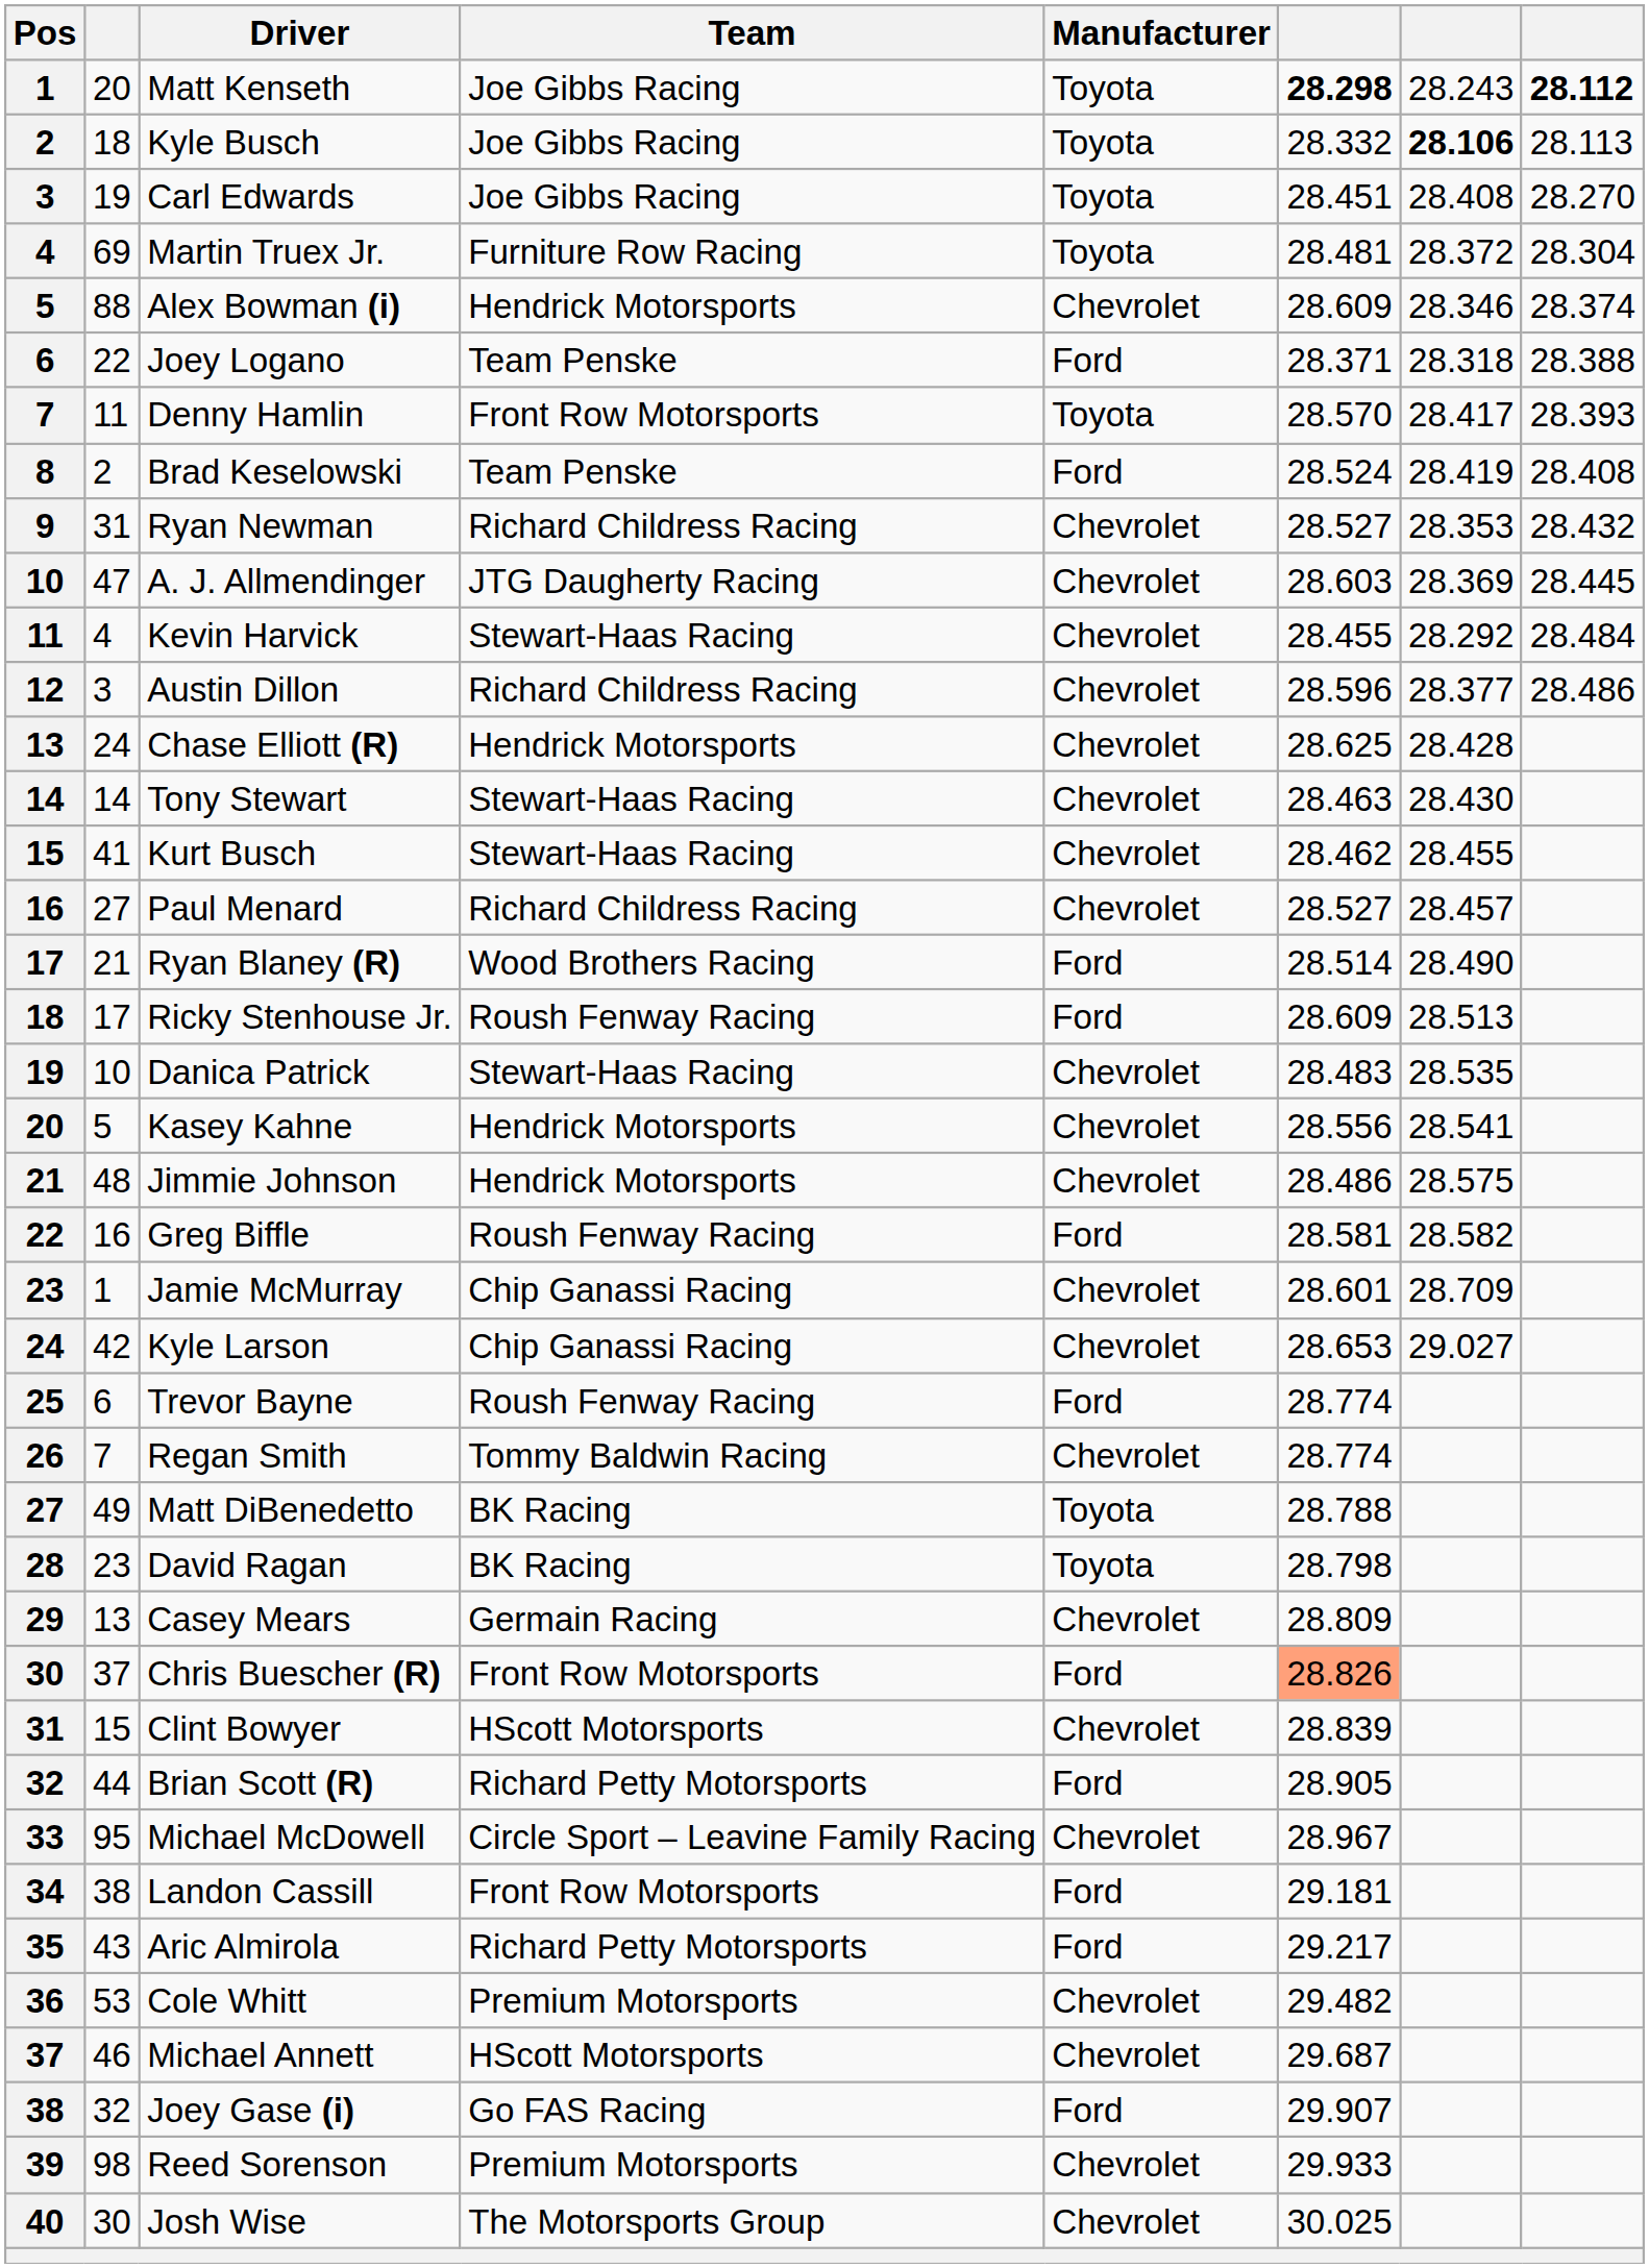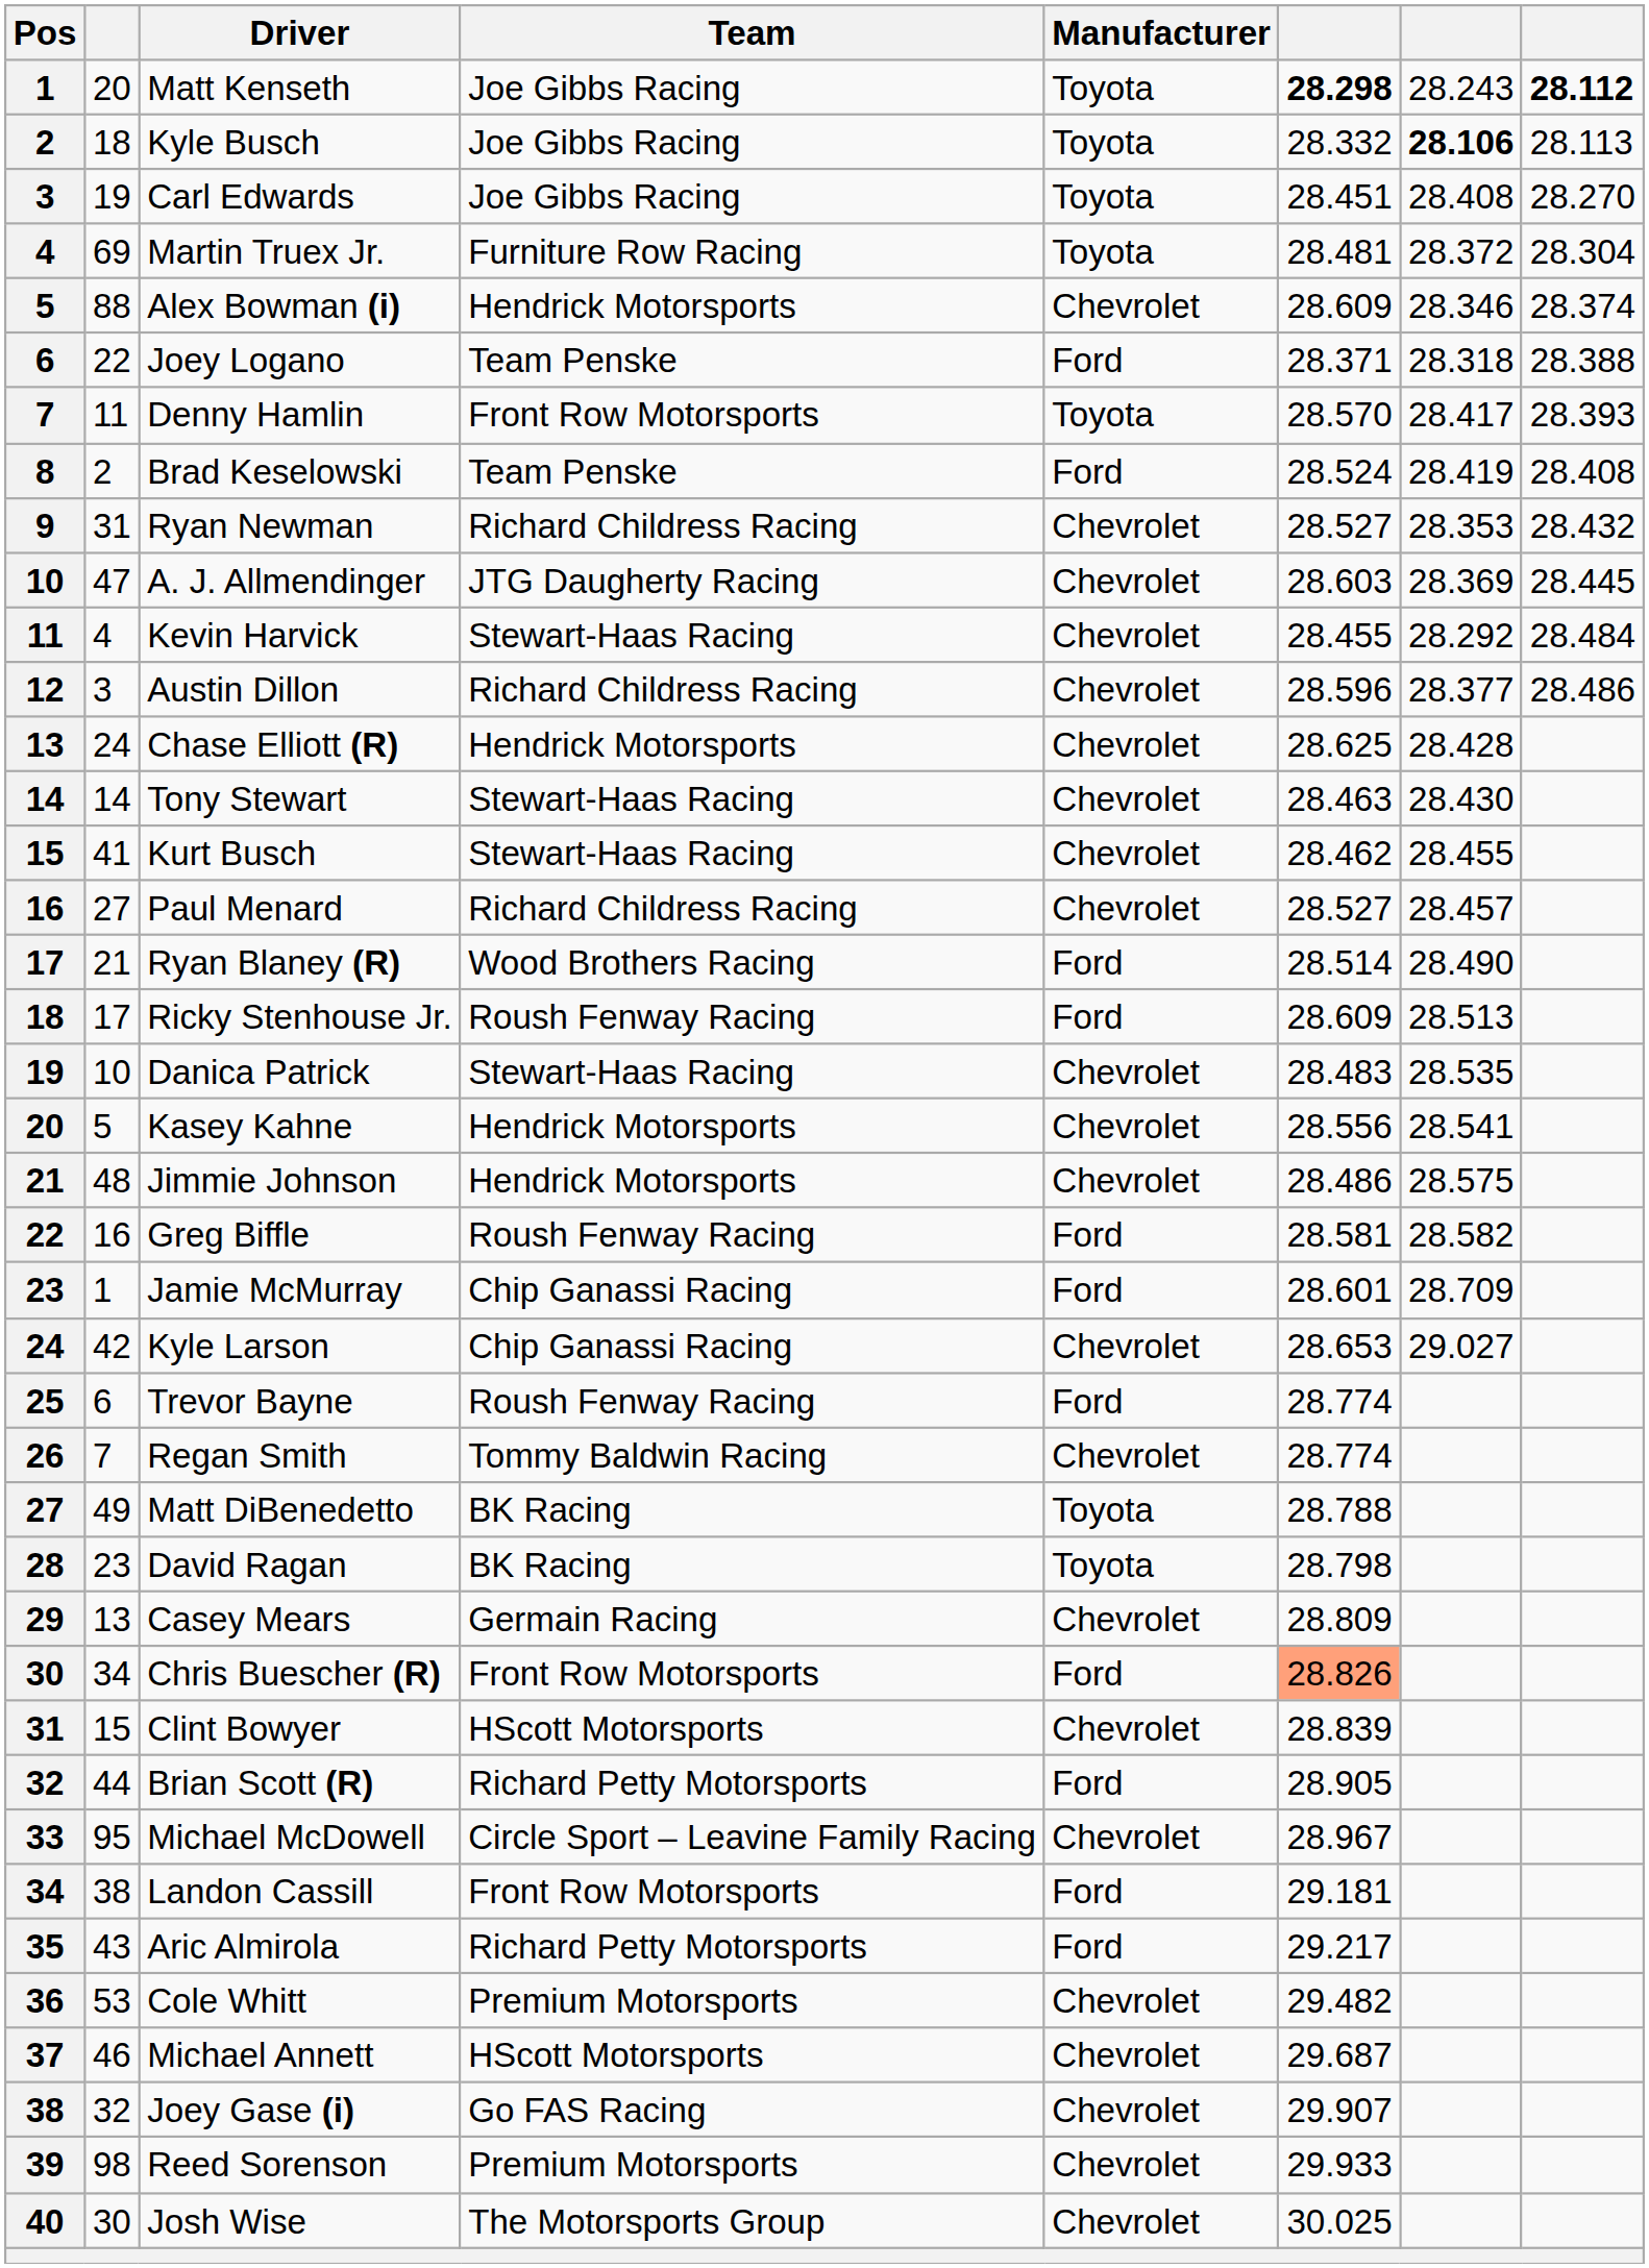 <table class="wikitable" style="font-size:95%">
 <tr>
 <th>Pos</th>
 <th></th>
 <th>Driver</th>
 <th>Team</th>
 <th>Manufacturer</th>
 <th></th>
 <th></th>
 <th></th>
 </tr>
 <tr>
 <th>1</th>
 <td>20</td>
 <td>Matt Kenseth</td>
 <td>Joe Gibbs Racing</td>
 <td>Toyota</td>
 <td><strong>28.298</strong></td>
 <td>28.243</td>
 <td><strong>28.112</strong></td>
 </tr>
 <tr>
 <th>2</th>
 <td>18</td>
 <td>Kyle Busch</td>
 <td>Joe Gibbs Racing</td>
 <td>Toyota</td>
 <td>28.332</td>
 <td><strong>28.106</strong></td>
 <td>28.113</td>
 </tr>
 <tr>
 <th>3</th>
 <td>19</td>
 <td>Carl Edwards</td>
 <td>Joe Gibbs Racing</td>
 <td>Toyota</td>
 <td>28.451</td>
 <td>28.408</td>
 <td>28.270</td>
 </tr>
 <tr>
 <th>4</th>
 <td>69</td>
 <td>Martin Truex Jr.</td>
 <td>Furniture Row Racing</td>
 <td>Toyota</td>
 <td>28.481</td>
 <td>28.372</td>
 <td>28.304</td>
 </tr>
 <tr>
 <th>5</th>
 <td>88</td>
 <td>Alex Bowman <strong>(i)</strong></td>
 <td>Hendrick Motorsports</td>
 <td>Chevrolet</td>
 <td>28.609</td>
 <td>28.346</td>
 <td>28.374</td>
 </tr>
 <tr>
 <th>6</th>
 <td>22</td>
 <td>Joey Logano</td>
 <td>Team Penske</td>
 <td>Ford</td>
 <td>28.371</td>
 <td>28.318</td>
 <td>28.388</td>
 </tr>
 <tr>
 <th>7</th>
 <td>11</td>
 <td>Denny Hamlin</td>
 <td>Front Row Motorsports</td>
 <td>Toyota</td>
 <td>28.570</td>
 <td>28.417</td>
 <td>28.393</td>
 </tr>
 <tr>
 <th>8</th>
 <td>2</td>
 <td>Brad Keselowski</td>
 <td>Team Penske</td>
 <td>Ford</td>
 <td>28.524</td>
 <td>28.419</td>
 <td>28.408</td>
 </tr>
 <tr>
 <th>9</th>
 <td>31</td>
 <td>Ryan Newman</td>
 <td>Richard Childress Racing</td>
 <td>Chevrolet</td>
 <td>28.527</td>
 <td>28.353</td>
 <td>28.432</td>
 </tr>
 <tr>
 <th>10</th>
 <td>47</td>
 <td>A. J. Allmendinger</td>
 <td>JTG Daugherty Racing</td>
 <td>Chevrolet</td>
 <td>28.603</td>
 <td>28.369</td>
 <td>28.445</td>
 </tr>
 <tr>
 <th>11</th>
 <td>4</td>
 <td>Kevin Harvick</td>
 <td>Stewart-Haas Racing</td>
 <td>Chevrolet</td>
 <td>28.455</td>
 <td>28.292</td>
 <td>28.484</td>
 </tr>
 <tr>
 <th>12</th>
 <td>3</td>
 <td>Austin Dillon</td>
 <td>Richard Childress Racing</td>
 <td>Chevrolet</td>
 <td>28.596</td>
 <td>28.377</td>
 <td>28.486</td>
 </tr>
 <tr>
 <th>13</th>
 <td>24</td>
 <td>Chase Elliott <strong>(R)</strong></td>
 <td>Hendrick Motorsports</td>
 <td>Chevrolet</td>
 <td>28.625</td>
 <td>28.428</td>
 <td></td>
 </tr>
 <tr>
 <th>14</th>
 <td>14</td>
 <td>Tony Stewart</td>
 <td>Stewart-Haas Racing</td>
 <td>Chevrolet</td>
 <td>28.463</td>
 <td>28.430</td>
 <td></td>
 </tr>
 <tr>
 <th>15</th>
 <td>41</td>
 <td>Kurt Busch</td>
 <td>Stewart-Haas Racing</td>
 <td>Chevrolet</td>
 <td>28.462</td>
 <td>28.455</td>
 <td></td>
 </tr>
 <tr>
 <th>16</th>
 <td>27</td>
 <td>Paul Menard</td>
 <td>Richard Childress Racing</td>
 <td>Chevrolet</td>
 <td>28.527</td>
 <td>28.457</td>
 <td></td>
 </tr>
 <tr>
 <th>17</th>
 <td>21</td>
 <td>Ryan Blaney <strong>(R)</strong></td>
 <td>Wood Brothers Racing</td>
 <td>Ford</td>
 <td>28.514</td>
 <td>28.490</td>
 <td></td>
 </tr>
 <tr>
 <th>18</th>
 <td>17</td>
 <td>Ricky Stenhouse Jr.</td>
 <td>Roush Fenway Racing</td>
 <td>Ford</td>
 <td>28.609</td>
 <td>28.513</td>
 <td></td>
 </tr>
 <tr>
 <th>19</th>
 <td>10</td>
 <td>Danica Patrick</td>
 <td>Stewart-Haas Racing</td>
 <td>Chevrolet</td>
 <td>28.483</td>
 <td>28.535</td>
 <td></td>
 </tr>
 <tr>
 <th>20</th>
 <td>5</td>
 <td>Kasey Kahne</td>
 <td>Hendrick Motorsports</td>
 <td>Chevrolet</td>
 <td>28.556</td>
 <td>28.541</td>
 <td></td>
 </tr>
 <tr>
 <th>21</th>
 <td>48</td>
 <td>Jimmie Johnson</td>
 <td>Hendrick Motorsports</td>
 <td>Chevrolet</td>
 <td>28.486</td>
 <td>28.575</td>
 <td></td>
 </tr>
 <tr>
 <th>22</th>
 <td>16</td>
 <td>Greg Biffle</td>
 <td>Roush Fenway Racing</td>
 <td>Ford</td>
 <td>28.581</td>
 <td>28.582</td>
 <td></td>
 </tr>
 <tr>
 <th>23</th>
 <td>1</td>
 <td>Jamie McMurray</td>
 <td>Chip Ganassi Racing</td>
-<td>Chevrolet</td>
+<td>Ford</td>
 <td>28.601</td>
 <td>28.709</td>
 <td></td>
 </tr>
 <tr>
 <th>24</th>
 <td>42</td>
 <td>Kyle Larson</td>
 <td>Chip Ganassi Racing</td>
 <td>Chevrolet</td>
 <td>28.653</td>
 <td>29.027</td>
 <td></td>
 </tr>
 <tr>
 <th>25</th>
 <td>6</td>
 <td>Trevor Bayne</td>
 <td>Roush Fenway Racing</td>
 <td>Ford</td>
 <td>28.774</td>
 <td></td>
 <td></td>
 </tr>
 <tr>
 <th>26</th>
 <td>7</td>
 <td>Regan Smith</td>
 <td>Tommy Baldwin Racing</td>
 <td>Chevrolet</td>
 <td>28.774</td>
 <td></td>
 <td></td>
 </tr>
 <tr>
 <th>27</th>
 <td>49</td>
 <td>Matt DiBenedetto</td>
 <td>BK Racing</td>
 <td>Toyota</td>
 <td>28.788</td>
 <td></td>
 <td></td>
 </tr>
 <tr>
 <th>28</th>
 <td>23</td>
 <td>David Ragan</td>
 <td>BK Racing</td>
 <td>Toyota</td>
 <td>28.798</td>
 <td></td>
 <td></td>
 </tr>
 <tr>
 <th>29</th>
 <td>13</td>
 <td>Casey Mears</td>
 <td>Germain Racing</td>
 <td>Chevrolet</td>
 <td>28.809</td>
 <td></td>
 <td></td>
 </tr>
 <tr>
 <th>30</th>
-<td>37</td>
+<td>34</td>
 <td>Chris Buescher <strong>(R)</strong></td>
 <td>Front Row Motorsports</td>
 <td>Ford</td>
 <td style="background: lightsalmon;">28.826</td>
 <td></td>
 <td></td>
 </tr>
 <tr>
 <th>31</th>
 <td>15</td>
 <td>Clint Bowyer</td>
 <td>HScott Motorsports</td>
 <td>Chevrolet</td>
 <td>28.839</td>
 <td></td>
 <td></td>
 </tr>
 <tr>
 <th>32</th>
 <td>44</td>
 <td>Brian Scott <strong>(R)</strong></td>
 <td>Richard Petty Motorsports</td>
 <td>Ford</td>
 <td>28.905</td>
 <td></td>
 <td></td>
 </tr>
 <tr>
 <th>33</th>
 <td>95</td>
 <td>Michael McDowell</td>
 <td>Circle Sport – Leavine Family Racing</td>
 <td>Chevrolet</td>
 <td>28.967</td>
 <td></td>
 <td></td>
 </tr>
 <tr>
 <th>34</th>
 <td>38</td>
 <td>Landon Cassill</td>
 <td>Front Row Motorsports</td>
 <td>Ford</td>
 <td>29.181</td>
 <td></td>
 <td></td>
 </tr>
 <tr>
 <th>35</th>
 <td>43</td>
 <td>Aric Almirola</td>
 <td>Richard Petty Motorsports</td>
 <td>Ford</td>
 <td>29.217</td>
 <td></td>
 <td></td>
 </tr>
 <tr>
 <th>36</th>
 <td>53</td>
 <td>Cole Whitt</td>
 <td>Premium Motorsports</td>
 <td>Chevrolet</td>
 <td>29.482</td>
 <td></td>
 <td></td>
 </tr>
 <tr>
 <th>37</th>
 <td>46</td>
 <td>Michael Annett</td>
 <td>HScott Motorsports</td>
 <td>Chevrolet</td>
 <td>29.687</td>
 <td></td>
 <td></td>
 </tr>
 <tr>
 <th>38</th>
 <td>32</td>
 <td>Joey Gase <strong>(i)</strong></td>
 <td>Go FAS Racing</td>
-<td>Ford</td>
+<td>Chevrolet</td>
 <td>29.907</td>
 <td></td>
 <td></td>
 </tr>
 <tr>
 <th>39</th>
 <td>98</td>
 <td>Reed Sorenson</td>
 <td>Premium Motorsports</td>
 <td>Chevrolet</td>
 <td>29.933</td>
 <td></td>
 <td></td>
 </tr>
 <tr>
 <th>40</th>
 <td>30</td>
 <td>Josh Wise</td>
 <td>The Motorsports Group</td>
 <td>Chevrolet</td>
 <td>30.025</td>
 <td></td>
 <td></td>
 </tr>
 <tr>
 <th colspan="8"></th>
 </tr>
 </table>
